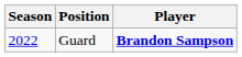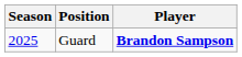 <table class="wikitable">
 <tr>
 <th>Season</th>
 <th>Position</th>
 <th>Player</th>
 </tr>
 <tr>
-<td><a href='#'>2022</a></td>
+<td><a href='#'>2025</a></td>
 <td>Guard</td>
 <td><strong><a href='#'>Brandon Sampson</a></strong></td>
 </tr>
 </table>
